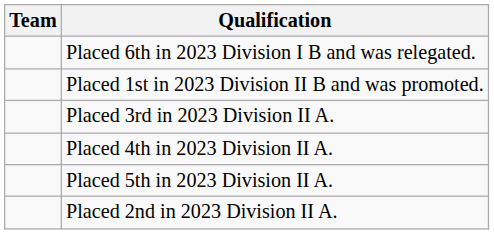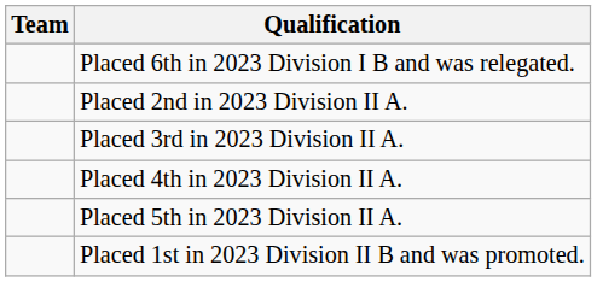 <table class="wikitable">
 <tr>
 <th>Team</th>
 <th>Qualification</th>
 </tr>
 <tr>
 <td></td>
 <td>Placed 6th in 2023 Division I B and was relegated.</td>
 </tr>
 <tr>
 <td></td>
-<td>Placed 1st in 2023 Division II B and was promoted.</td>
+<td>Placed 2nd in 2023 Division II A.</td>
 </tr>
 <tr>
 <td></td>
 <td>Placed 3rd in 2023 Division II A.</td>
 </tr>
 <tr>
 <td></td>
 <td>Placed 4th in 2023 Division II A.</td>
 </tr>
 <tr>
 <td></td>
 <td>Placed 5th in 2023 Division II A.</td>
 </tr>
 <tr>
 <td></td>
-<td>Placed 2nd in 2023 Division II A.</td>
+<td>Placed 1st in 2023 Division II B and was promoted.</td>
 </tr>
 </table>
